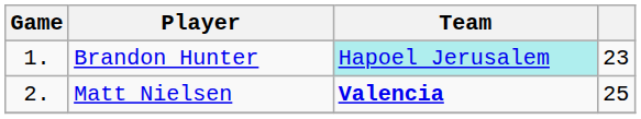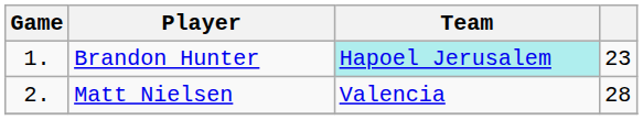 <table class="wikitable sortable" style="text-align: center;">
 <tr>
 <th align="center">Game</th>
 <th align="center" width=150>Player</th>
 <th align="center" width=150>Team</th>
 <th align="center"></th>
 </tr>
 <tr>
 <td>1.</td>
 <td align="left"> <a href='#'>Brandon Hunter</a></td>
 <td align="left" style="background: paleturquoise;"> <a href='#'>Hapoel Jerusalem</a></td>
 <td>23</td>
 </tr>
 <tr>
 <td>2.</td>
 <td align="left"> <a href='#'>Matt Nielsen</a></td>
-<td align="left"><strong> <a href='#'>Valencia</a></strong></td>
-<td>25</td>
+<td align="left"> <a href='#'>Valencia</a></td>
+<td>28</td>
 </tr>
 <tr>
 </tr>
 </table>
